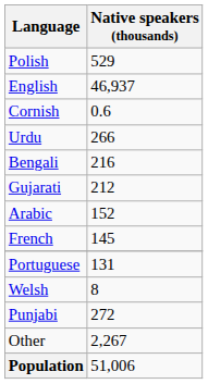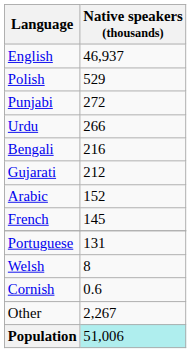 <table class="wikitable floatright">
 <tr>
 <th>Language</th>
 <th>Native speakers<br><small>(thousands)</small></th>
 </tr>
 <tr>
+<td><a href='#'>English</a></td>
+<td>46,937</td>
+</tr>
+<tr>
 <td><a href='#'>Polish</a></td>
 <td>529</td>
 </tr>
 <tr>
-<td><a href='#'>English</a></td>
-<td>46,937</td>
-</tr>
-<tr>
-<td><a href='#'>Cornish</a></td>
-<td>0.6</td>
+<td><a href='#'>Punjabi</a></td>
+<td>272</td>
 </tr>
 <tr>
 <td><a href='#'>Urdu</a></td>
 <td>266</td>
 </tr>
 <tr>
 <td><a href='#'>Bengali</a></td>
 <td>216</td>
 </tr>
 <tr>
 <td><a href='#'>Gujarati</a></td>
 <td>212</td>
 </tr>
 <tr>
 <td><a href='#'>Arabic</a></td>
 <td>152</td>
 </tr>
 <tr>
 <td><a href='#'>French</a></td>
 <td>145</td>
 </tr>
 <tr>
 </tr>
 <tr>
 <td><a href='#'>Portuguese</a></td>
 <td>131</td>
 </tr>
 <tr>
 <td><a href='#'>Welsh</a></td>
 <td>8</td>
 </tr>
 <tr>
-<td><a href='#'>Punjabi</a></td>
-<td>272</td>
+<td><a href='#'>Cornish</a></td>
+<td>0.6</td>
 </tr>
 <tr>
 <td>Other</td>
 <td>2,267</td>
 </tr>
 <tr>
 <th>Population</th>
-<td>51,006</td>
+<td style="background: paleturquoise;">51,006</td>
 </tr>
 </table>
